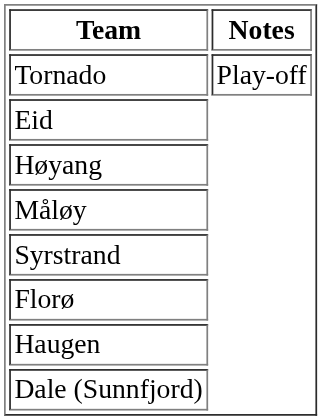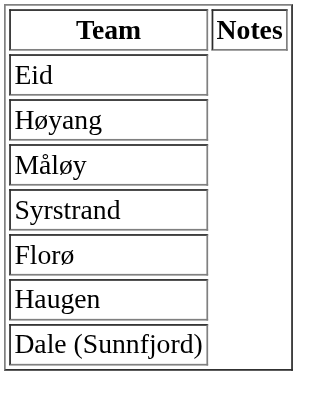 <table border="1" cellpadding="2">
 <tr>
 <th>Team</th>
 <th>Notes</th>
-</tr>
-<tr>
-<td>Tornado</td>
-<td>Play-off</td>
 </tr>
 <tr>
 <td>Eid</td>
 </tr>
 <tr>
 <td>Høyang</td>
 </tr>
 <tr>
 <td>Måløy</td>
 </tr>
 <tr>
 <td>Syrstrand</td>
 </tr>
 <tr>
 <td>Florø</td>
 </tr>
 <tr>
 <td>Haugen</td>
 </tr>
 <tr>
 <td>Dale (Sunnfjord)</td>
 </tr>
 </table>
